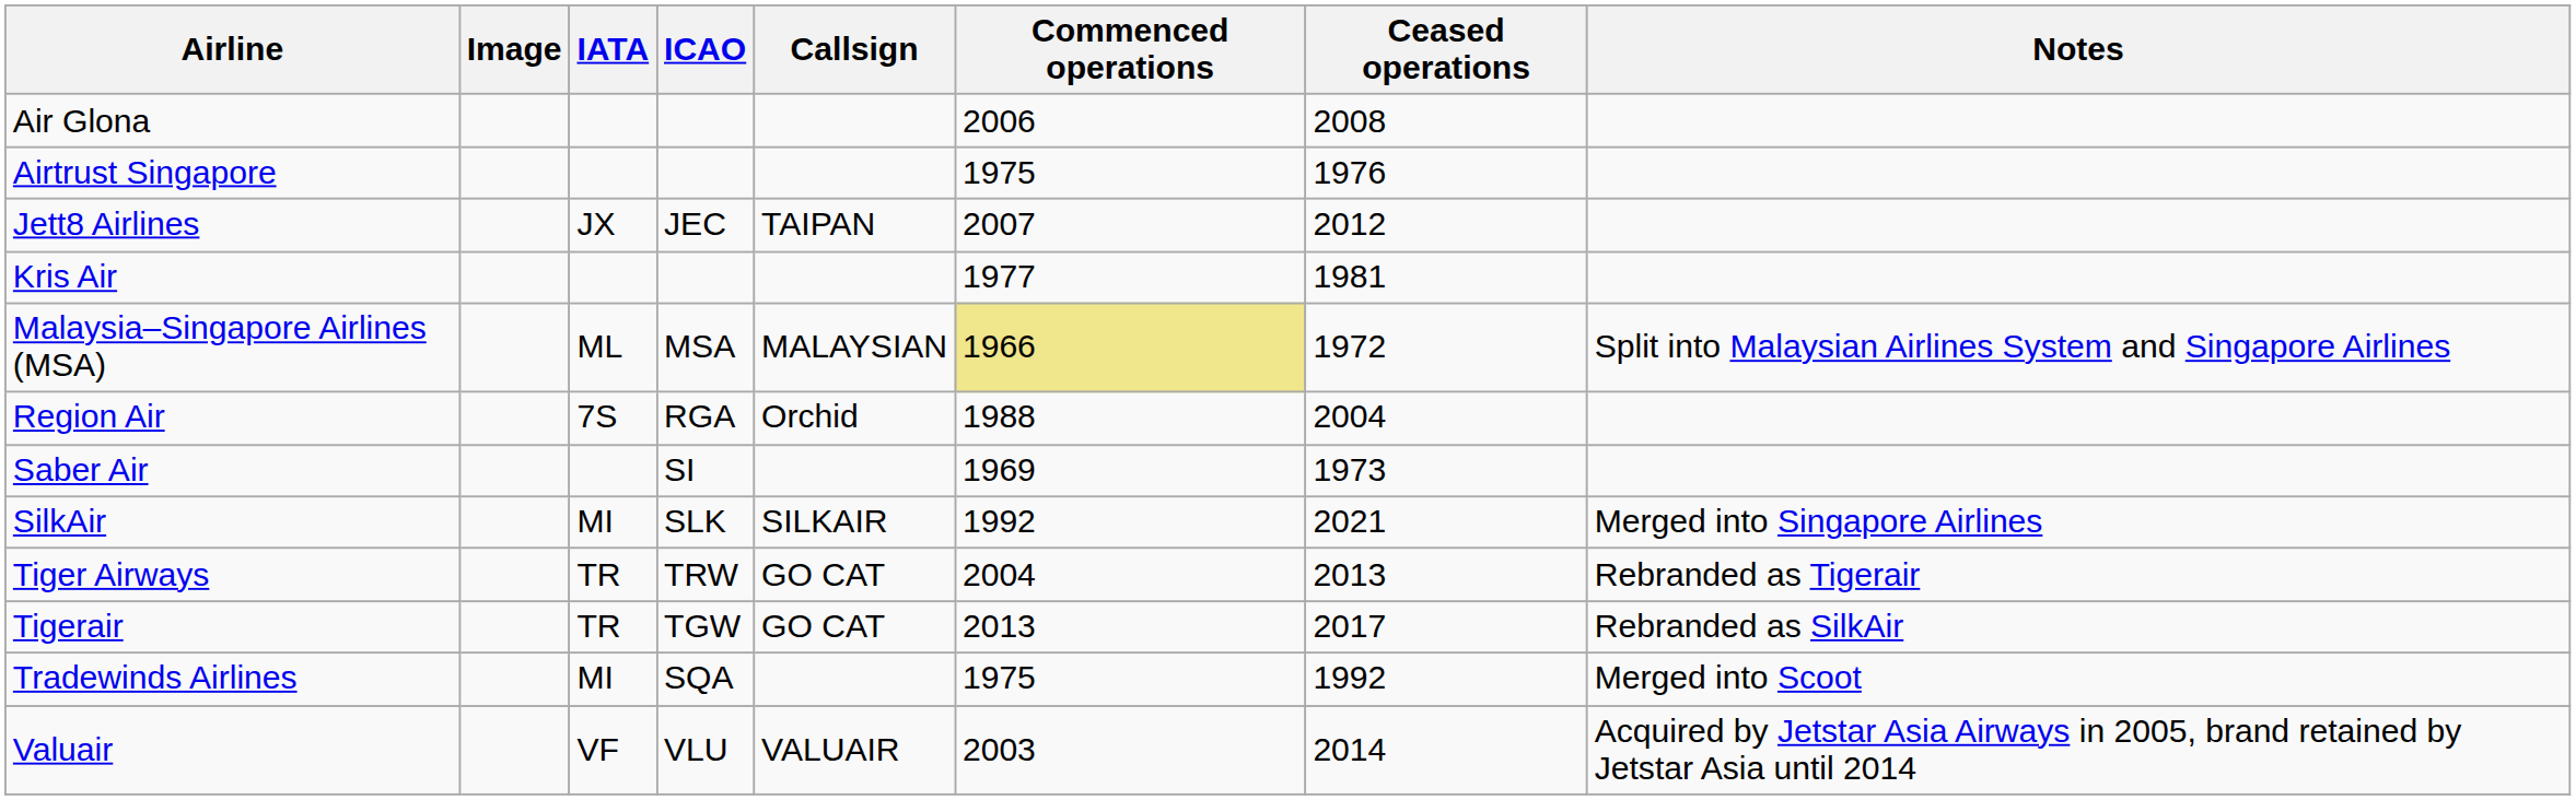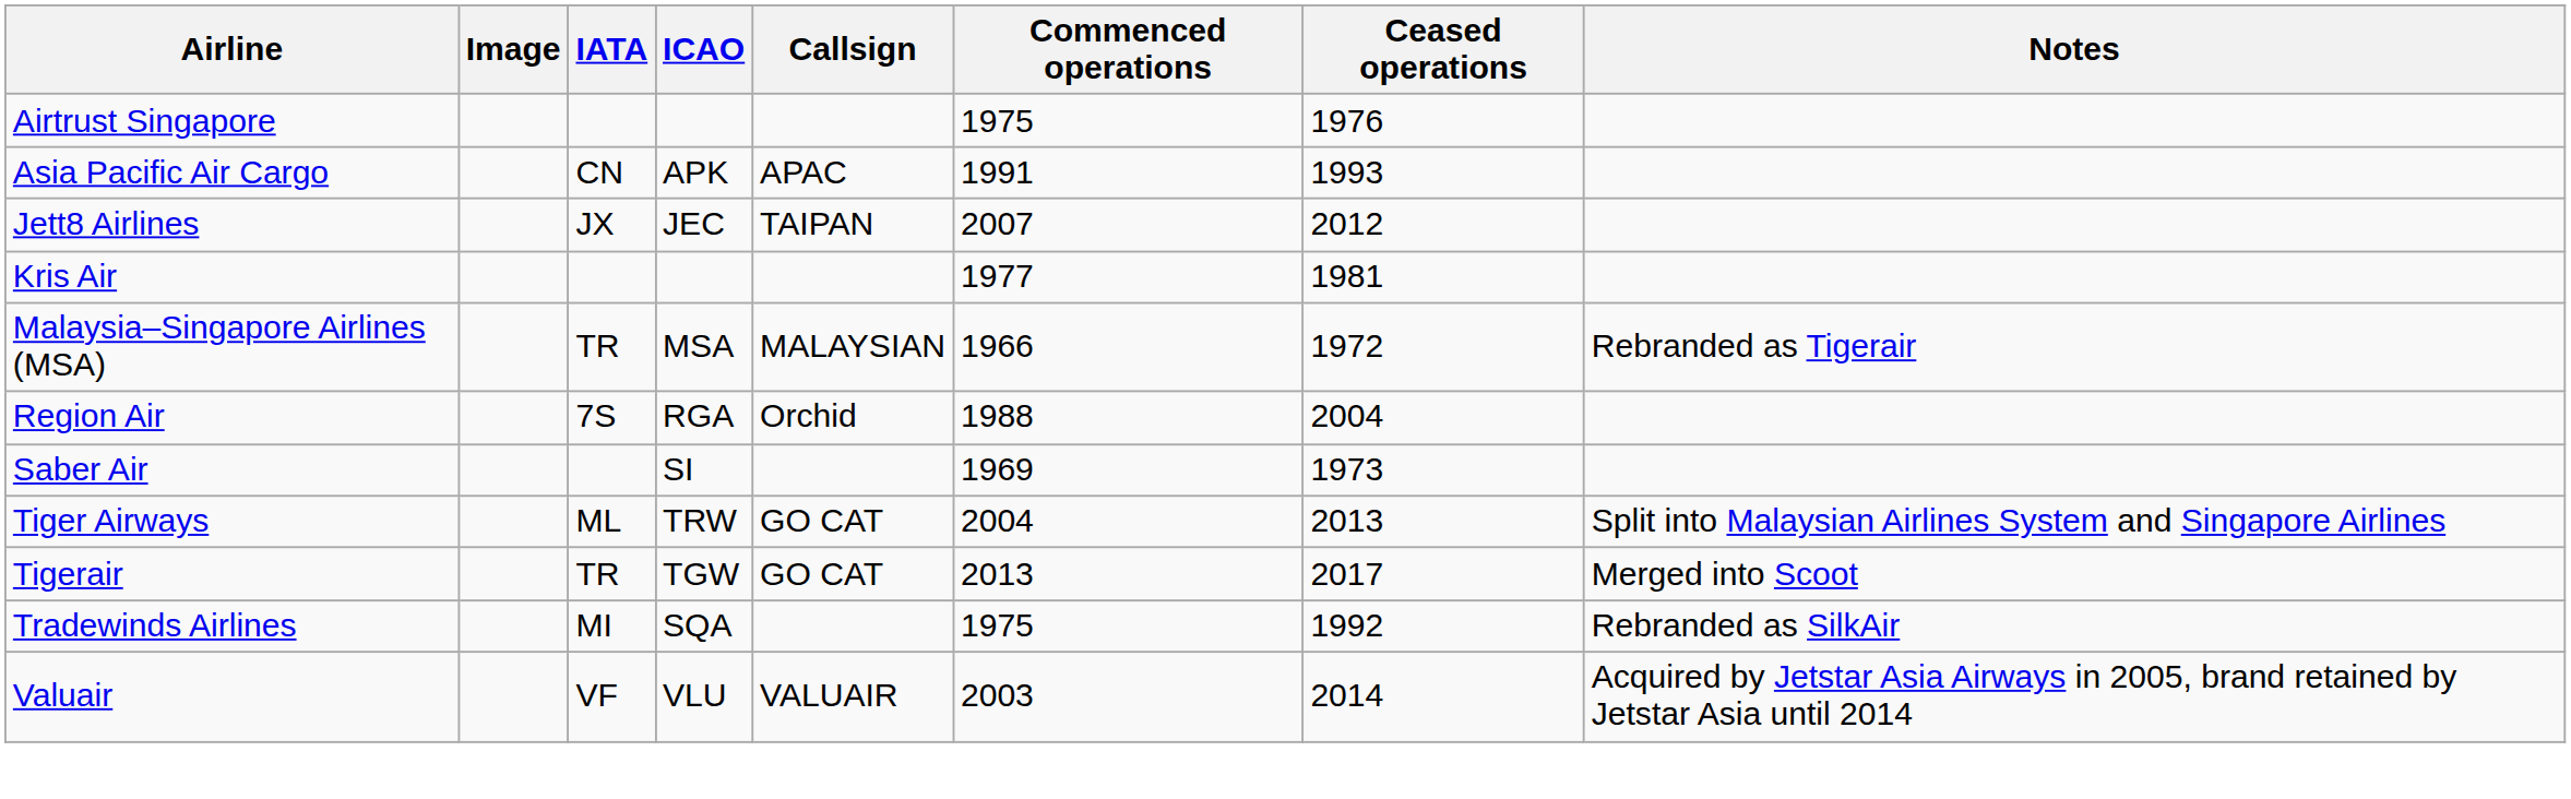 <table class="wikitable sortable">
 <tr valign="middle">
 <th>Airline</th>
 <th>Image</th>
 <th><a href='#'>IATA</a></th>
 <th><a href='#'>ICAO</a></th>
 <th>Callsign</th>
 <th>Commenced operations</th>
 <th>Ceased operations</th>
 <th>Notes</th>
 </tr>
 <tr>
-<td>Air Glona</td>
-<td></td>
-<td></td>
-<td></td>
-<td></td>
-<td>2006</td>
-<td>2008</td>
-<td></td>
-</tr>
-<tr>
 <td><a href='#'>Airtrust Singapore</a></td>
 <td></td>
 <td></td>
 <td></td>
 <td></td>
 <td>1975</td>
 <td>1976</td>
+<td></td>
+</tr>
+<tr>
+<td><a href='#'>Asia Pacific Air Cargo</a></td>
+<td></td>
+<td>CN</td>
+<td>APK</td>
+<td>APAC</td>
+<td>1991</td>
+<td>1993</td>
 <td></td>
 </tr>
 <tr>
 <td><a href='#'>Jett8 Airlines</a></td>
 <td></td>
 <td>JX</td>
 <td>JEC</td>
 <td>TAIPAN</td>
 <td>2007</td>
 <td>2012</td>
 <td></td>
 </tr>
 <tr>
 <td><a href='#'>Kris Air</a></td>
 <td></td>
 <td></td>
 <td></td>
 <td></td>
 <td>1977</td>
 <td>1981</td>
 <td></td>
 </tr>
 <tr>
 <td><a href='#'>Malaysia–Singapore Airlines</a> (MSA)</td>
 <td></td>
-<td>ML</td>
+<td>TR</td>
 <td>MSA</td>
 <td>MALAYSIAN</td>
-<td style="background: khaki;">1966</td>
+<td>1966</td>
 <td>1972</td>
-<td>Split into <a href='#'>Malaysian Airlines System</a> and <a href='#'>Singapore Airlines</a></td>
+<td>Rebranded as <a href='#'>Tigerair</a></td>
 </tr>
 <tr>
 <td><a href='#'>Region Air</a></td>
 <td></td>
 <td>7S</td>
 <td>RGA</td>
 <td>Orchid</td>
 <td>1988</td>
 <td>2004</td>
 <td></td>
 </tr>
 <tr>
 <td><a href='#'>Saber Air</a></td>
 <td></td>
 <td></td>
 <td>SI</td>
 <td></td>
 <td>1969</td>
 <td>1973</td>
 <td></td>
 </tr>
 <tr>
-<td><a href='#'>SilkAir</a></td>
-<td></td>
-<td>MI</td>
-<td>SLK</td>
-<td>SILKAIR</td>
-<td>1992</td>
-<td>2021</td>
-<td>Merged into <a href='#'>Singapore Airlines</a></td>
-</tr>
-<tr>
 <td><a href='#'>Tiger Airways</a></td>
 <td></td>
-<td>TR</td>
+<td>ML</td>
 <td>TRW</td>
 <td>GO CAT</td>
 <td>2004</td>
 <td>2013</td>
-<td>Rebranded as <a href='#'>Tigerair</a></td>
+<td>Split into <a href='#'>Malaysian Airlines System</a> and <a href='#'>Singapore Airlines</a></td>
 </tr>
 <tr>
 <td><a href='#'>Tigerair</a></td>
 <td></td>
 <td>TR</td>
 <td>TGW</td>
 <td>GO CAT</td>
 <td>2013</td>
 <td>2017</td>
-<td>Rebranded as <a href='#'>SilkAir</a></td>
+<td>Merged into <a href='#'>Scoot</a></td>
 </tr>
 <tr>
 <td><a href='#'>Tradewinds Airlines</a></td>
 <td></td>
 <td>MI</td>
 <td>SQA</td>
 <td></td>
 <td>1975</td>
 <td>1992</td>
-<td>Merged into <a href='#'>Scoot</a></td>
+<td>Rebranded as <a href='#'>SilkAir</a></td>
 </tr>
 <tr>
 <td><a href='#'>Valuair</a></td>
 <td></td>
 <td>VF</td>
 <td>VLU</td>
 <td>VALUAIR</td>
 <td>2003</td>
 <td>2014</td>
 <td>Acquired by <a href='#'>Jetstar Asia Airways</a> in 2005, brand retained by Jetstar Asia until 2014</td>
 </tr>
 </table>
